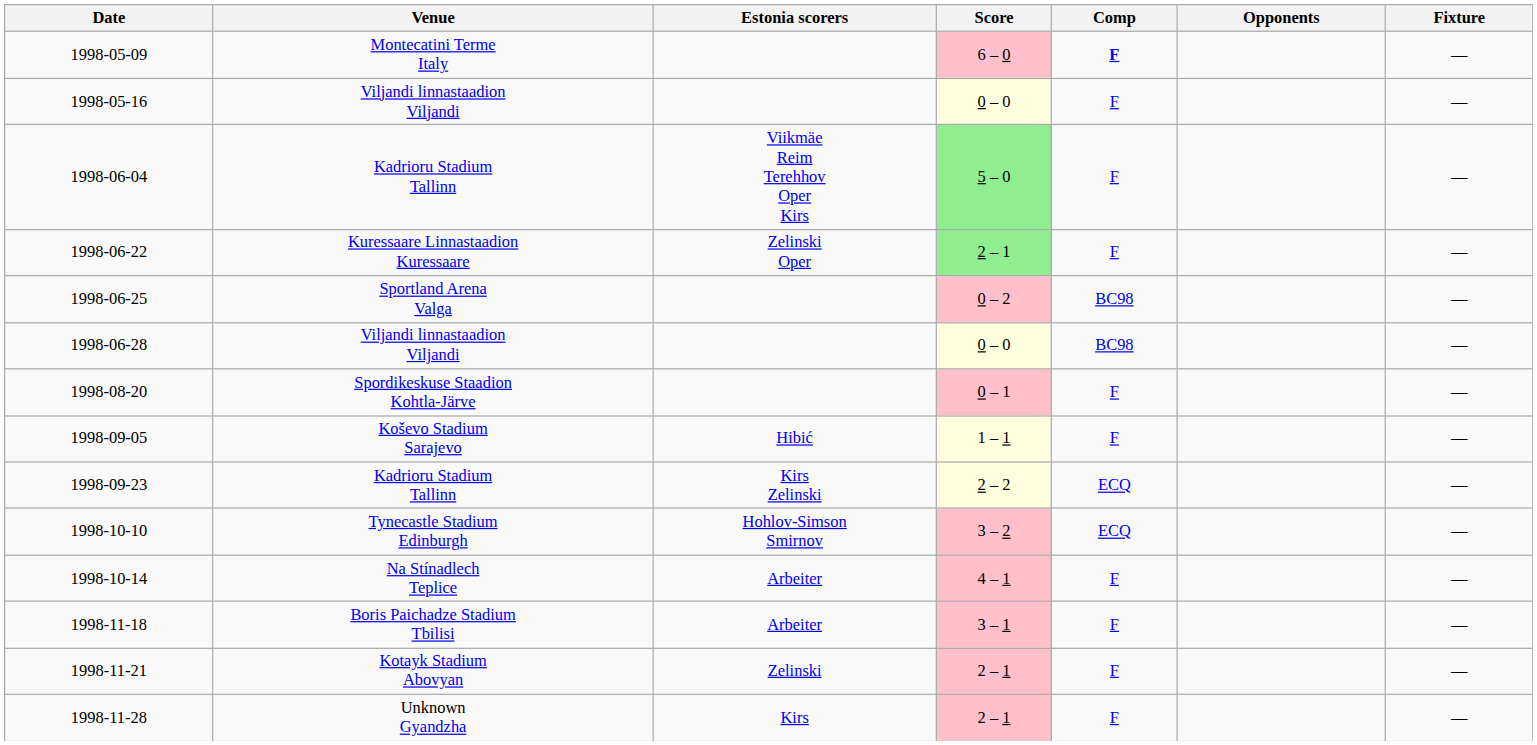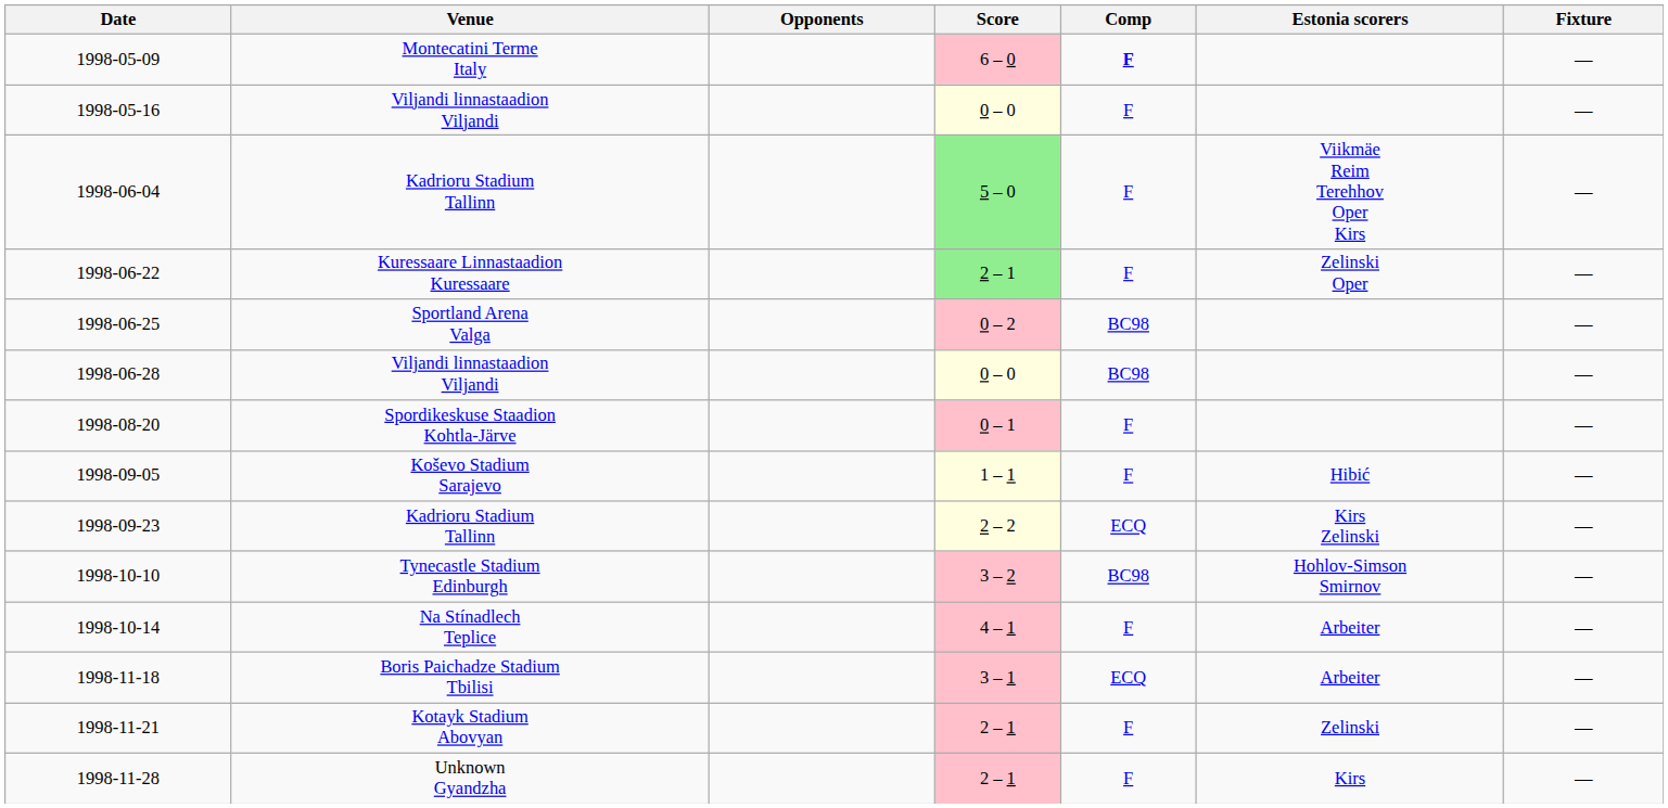 <table class="wikitable" style="font-size:85%; text-align:center;" width="100%">
 <tr>
 <th>Date</th>
 <th>Venue</th>
-<th>Estonia scorers</th>
+<th>Opponents</th>
 <th>Score</th>
 <th>Comp</th>
-<th>Opponents</th>
+<th>Estonia scorers</th>
 <th>Fixture</th>
 </tr>
 <tr>
 <td>1998-05-09</td>
 <td><a href='#'>Montecatini Terme</a><br><a href='#'>Italy</a></td>
 <td></td>
 <td bgcolor="pink">6 – <u>0</u></td>
 <td><strong><a href='#'>F</a></strong></td>
 <td></td>
 <td>—</td>
 </tr>
 <tr>
 <td>1998-05-16</td>
 <td><a href='#'>Viljandi linnastaadion</a><br><a href='#'>Viljandi</a></td>
 <td></td>
 <td bgcolor="lightyellow"><u>0</u> – 0</td>
 <td><a href='#'>F</a></td>
 <td></td>
 <td>—</td>
 </tr>
 <tr>
 <td>1998-06-04</td>
 <td><a href='#'>Kadrioru Stadium</a><br> <a href='#'>Tallinn</a></td>
-<td><a href='#'>Viikmäe</a>   <br> <a href='#'>Reim</a>   <br> <a href='#'>Terehhov</a>  <br> <a href='#'>Oper</a>  <br> <a href='#'>Kirs</a> </td>
+<td></td>
 <td bgcolor="lightgreen"><u>5</u> – 0</td>
 <td><a href='#'>F</a></td>
-<td></td>
+<td><a href='#'>Viikmäe</a>   <br> <a href='#'>Reim</a>   <br> <a href='#'>Terehhov</a>  <br> <a href='#'>Oper</a>  <br> <a href='#'>Kirs</a> </td>
 <td>—</td>
 </tr>
 <tr>
 <td>1998-06-22</td>
 <td><a href='#'>Kuressaare Linnastaadion</a><br><a href='#'>Kuressaare</a></td>
-<td><a href='#'>Zelinski</a>  <br> <a href='#'>Oper</a> </td>
+<td></td>
 <td bgcolor="lightgreen"><u>2</u> – 1</td>
 <td><a href='#'>F</a></td>
-<td></td>
+<td><a href='#'>Zelinski</a>  <br> <a href='#'>Oper</a> </td>
 <td>—</td>
 </tr>
 <tr>
 <td>1998-06-25</td>
 <td><a href='#'>Sportland Arena</a><br> <a href='#'>Valga</a></td>
 <td></td>
 <td bgcolor="pink"><u>0</u> – 2</td>
 <td><a href='#'>BC98</a></td>
 <td></td>
 <td>—</td>
 </tr>
 <tr>
 <td>1998-06-28</td>
 <td><a href='#'>Viljandi linnastaadion</a><br><a href='#'>Viljandi</a></td>
 <td></td>
 <td bgcolor="lightyellow"><u>0</u> – 0</td>
 <td><a href='#'>BC98</a></td>
 <td></td>
 <td>—</td>
 </tr>
 <tr>
 <td>1998-08-20</td>
 <td><a href='#'>Spordikeskuse Staadion</a><br><a href='#'>Kohtla-Järve</a></td>
 <td></td>
 <td bgcolor="pink"><u>0</u> – 1</td>
 <td><a href='#'>F</a></td>
 <td></td>
 <td>—</td>
 </tr>
 <tr>
 <td>1998-09-05</td>
 <td><a href='#'>Koševo Stadium</a><br> <a href='#'>Sarajevo</a></td>
-<td><a href='#'>Hibić</a> </td>
+<td></td>
 <td bgcolor="lightyellow">1 – <u>1</u></td>
 <td><a href='#'>F</a></td>
-<td></td>
+<td><a href='#'>Hibić</a> </td>
 <td>—</td>
 </tr>
 <tr>
 <td>1998-09-23</td>
 <td><a href='#'>Kadrioru Stadium</a><br> <a href='#'>Tallinn</a></td>
-<td><a href='#'>Kirs</a>  <br> <a href='#'>Zelinski</a> </td>
+<td></td>
 <td bgcolor="lightyellow"><u>2</u> – 2</td>
 <td><a href='#'>ECQ</a></td>
-<td></td>
+<td><a href='#'>Kirs</a>  <br> <a href='#'>Zelinski</a> </td>
 <td>—</td>
 </tr>
 <tr>
 <td>1998-10-10</td>
 <td><a href='#'>Tynecastle Stadium</a><br> <a href='#'>Edinburgh</a></td>
+<td></td>
+<td bgcolor="pink">3 – <u>2</u></td>
+<td><a href='#'>BC98</a></td>
 <td><a href='#'>Hohlov-Simson</a>  <br> <a href='#'>Smirnov</a> </td>
-<td bgcolor="pink">3 – <u>2</u></td>
-<td><a href='#'>ECQ</a></td>
-<td></td>
 <td>—</td>
 </tr>
 <tr>
 <td>1998-10-14</td>
 <td><a href='#'>Na Stínadlech</a><br> <a href='#'>Teplice</a></td>
-<td><a href='#'>Arbeiter</a> </td>
+<td></td>
 <td bgcolor="pink">4 – <u>1</u></td>
 <td><a href='#'>F</a></td>
-<td></td>
+<td><a href='#'>Arbeiter</a> </td>
 <td>—</td>
 </tr>
 <tr>
 <td>1998-11-18</td>
 <td><a href='#'>Boris Paichadze Stadium</a><br> <a href='#'>Tbilisi</a></td>
+<td></td>
+<td bgcolor="pink">3 – <u>1</u></td>
+<td><a href='#'>ECQ</a></td>
 <td><a href='#'>Arbeiter</a> </td>
-<td bgcolor="pink">3 – <u>1</u></td>
-<td><a href='#'>F</a></td>
-<td></td>
 <td>—</td>
 </tr>
 <tr>
 <td>1998-11-21</td>
 <td><a href='#'>Kotayk Stadium</a><br> <a href='#'>Abovyan</a></td>
-<td><a href='#'>Zelinski</a> </td>
+<td></td>
 <td bgcolor="pink">2 – <u>1</u></td>
 <td><a href='#'>F</a></td>
-<td></td>
+<td><a href='#'>Zelinski</a> </td>
 <td>—</td>
 </tr>
 <tr>
 <td>1998-11-28</td>
 <td>Unknown<br> <a href='#'>Gyandzha</a></td>
-<td><a href='#'>Kirs</a> </td>
+<td></td>
 <td bgcolor="pink">2 – <u>1</u></td>
 <td><a href='#'>F</a></td>
-<td></td>
+<td><a href='#'>Kirs</a> </td>
 <td>—</td>
 </tr>
 </table>
